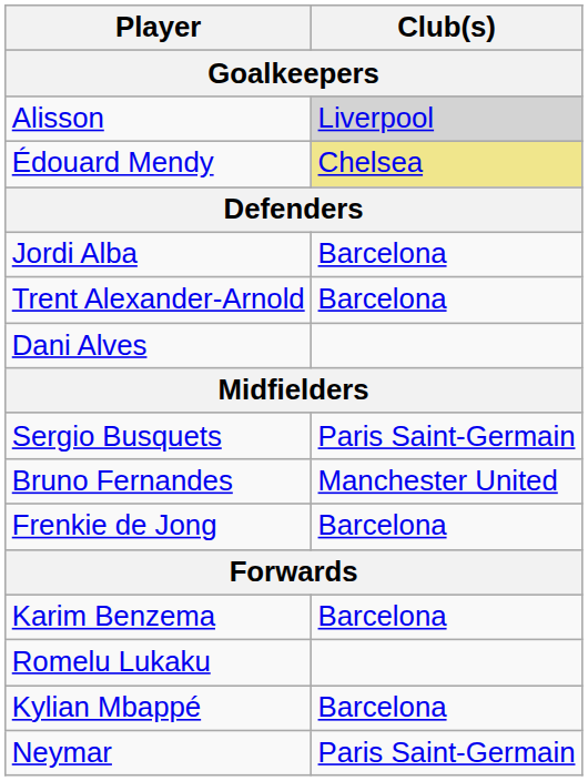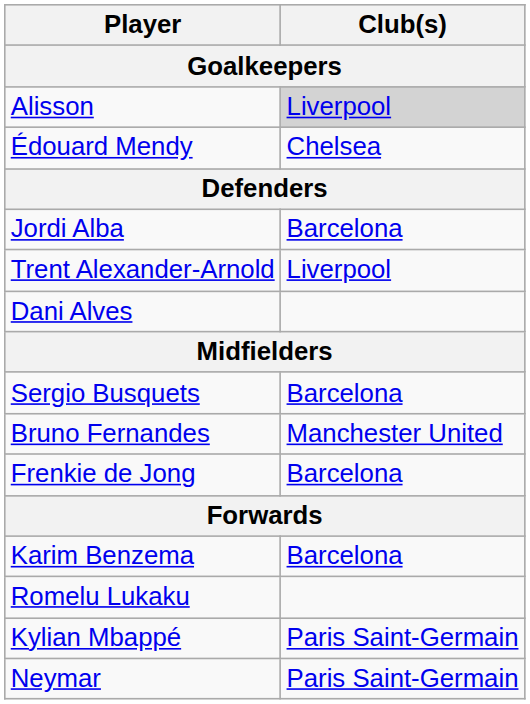 <table class="wikitable mw-collapsible mw-collapsed">
 <tr>
 <th>Player</th>
 <th>Club(s)</th>
 </tr>
 <tr>
 <th colspan="3">Goalkeepers</th>
 </tr>
 <tr>
 <td> <a href='#'>Alisson</a></td>
 <td style="background: lightgrey;"> <a href='#'>Liverpool</a></td>
 </tr>
 <tr>
 <td> <a href='#'>Édouard Mendy</a></td>
-<td style="background: khaki;"> <a href='#'>Chelsea</a></td>
+<td> <a href='#'>Chelsea</a></td>
 </tr>
 <tr>
 <th colspan="3">Defenders</th>
 </tr>
 <tr>
 <td> <a href='#'>Jordi Alba</a></td>
 <td> <a href='#'>Barcelona</a></td>
 </tr>
 <tr>
 <td> <a href='#'>Trent Alexander-Arnold</a></td>
-<td> <a href='#'>Barcelona</a></td>
+<td> <a href='#'>Liverpool</a></td>
 </tr>
 <tr>
 <td> <a href='#'>Dani Alves</a></td>
 <td></td>
 </tr>
 <tr>
 <th colspan="3">Midfielders</th>
 </tr>
 <tr>
 <td> <a href='#'>Sergio Busquets</a></td>
-<td> <a href='#'>Paris Saint-Germain</a></td>
+<td> <a href='#'>Barcelona</a></td>
 </tr>
 <tr>
 <td> <a href='#'>Bruno Fernandes</a></td>
 <td> <a href='#'>Manchester United</a></td>
 </tr>
 <tr>
 <td> <a href='#'>Frenkie de Jong</a></td>
 <td> <a href='#'>Barcelona</a></td>
 </tr>
 <tr>
 <th colspan="3">Forwards</th>
 </tr>
 <tr>
 <td> <a href='#'>Karim Benzema</a></td>
 <td> <a href='#'>Barcelona</a></td>
 </tr>
 <tr>
 <td> <a href='#'>Romelu Lukaku</a></td>
 <td></td>
 </tr>
 <tr>
 <td> <a href='#'>Kylian Mbappé</a></td>
-<td> <a href='#'>Barcelona</a></td>
+<td> <a href='#'>Paris Saint-Germain</a></td>
 </tr>
 <tr>
 <td> <a href='#'>Neymar</a></td>
 <td> <a href='#'>Paris Saint-Germain</a></td>
 </tr>
 </table>
